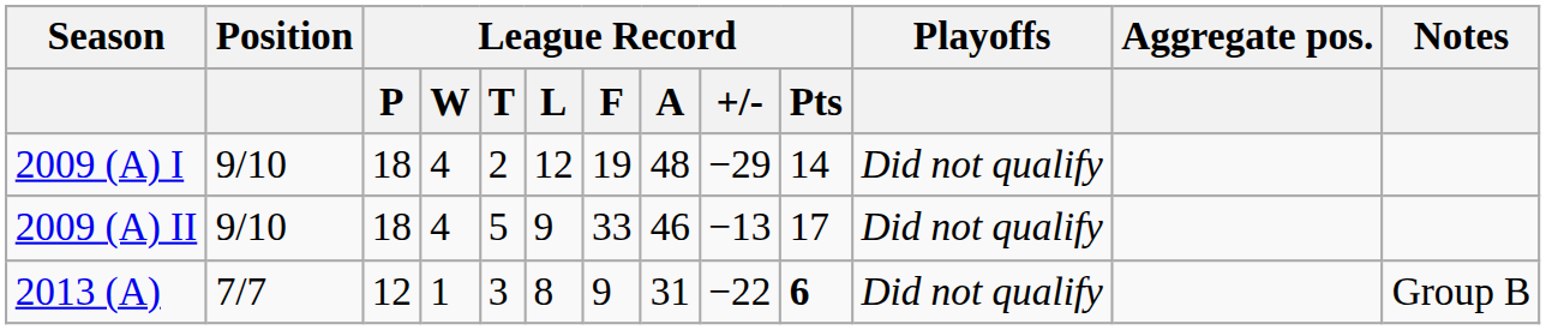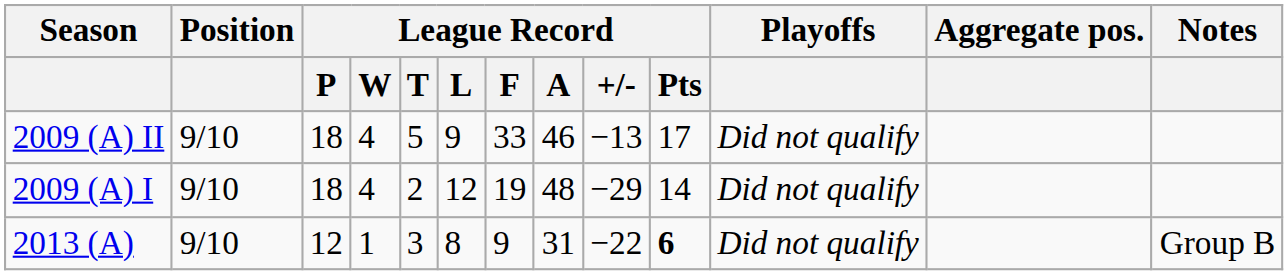 <table class="wikitable">
 <tr>
 <th>Season</th>
 <th>Position</th>
 <th colspan=8>League Record</th>
 <th>Playoffs</th>
 <th>Aggregate pos.</th>
 <th>Notes</th>
 </tr>
 <tr>
 <th></th>
 <th></th>
 <th><strong>P</strong></th>
 <th><strong>W</strong></th>
 <th><strong>T</strong></th>
 <th><strong>L</strong></th>
 <th><strong>F</strong></th>
 <th><strong>A</strong></th>
 <th><strong>+/-</strong></th>
 <th><strong>Pts</strong></th>
 <th></th>
 <th></th>
 <th></th>
 </tr>
 <tr>
+<td><a href='#'>2009 (A) II</a></td>
+<td>9/10</td>
+<td>18</td>
+<td>4</td>
+<td>5</td>
+<td>9</td>
+<td>33</td>
+<td>46</td>
+<td>−13</td>
+<td>17</td>
+<td><em>Did not qualify</em></td>
+<td></td>
+<td></td>
+</tr>
+<tr>
 <td><a href='#'>2009 (A) I</a></td>
 <td>9/10</td>
 <td>18</td>
 <td>4</td>
 <td>2</td>
 <td>12</td>
 <td>19</td>
 <td>48</td>
 <td>−29</td>
 <td>14</td>
 <td><em>Did not qualify</em></td>
 <td></td>
 <td></td>
 </tr>
 <tr>
-<td><a href='#'>2009 (A) II</a></td>
+<td><a href='#'>2013 (A)</a></td>
 <td>9/10</td>
-<td>18</td>
-<td>4</td>
-<td>5</td>
-<td>9</td>
-<td>33</td>
-<td>46</td>
-<td>−13</td>
-<td>17</td>
-<td><em>Did not qualify</em></td>
-<td></td>
-<td></td>
-</tr>
-<tr>
-<td><a href='#'>2013 (A)</a></td>
-<td>7/7</td>
 <td>12</td>
 <td>1</td>
 <td>3</td>
 <td>8</td>
 <td>9</td>
 <td>31</td>
 <td>−22</td>
 <td><strong>6</strong></td>
 <td><em>Did not qualify</em></td>
 <td></td>
 <td>Group B</td>
 </tr>
 </table>
